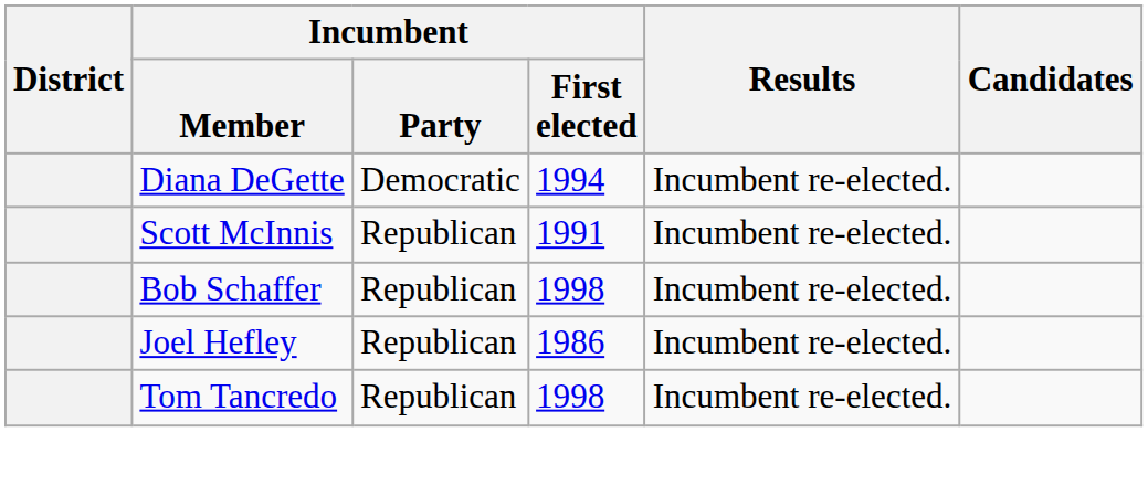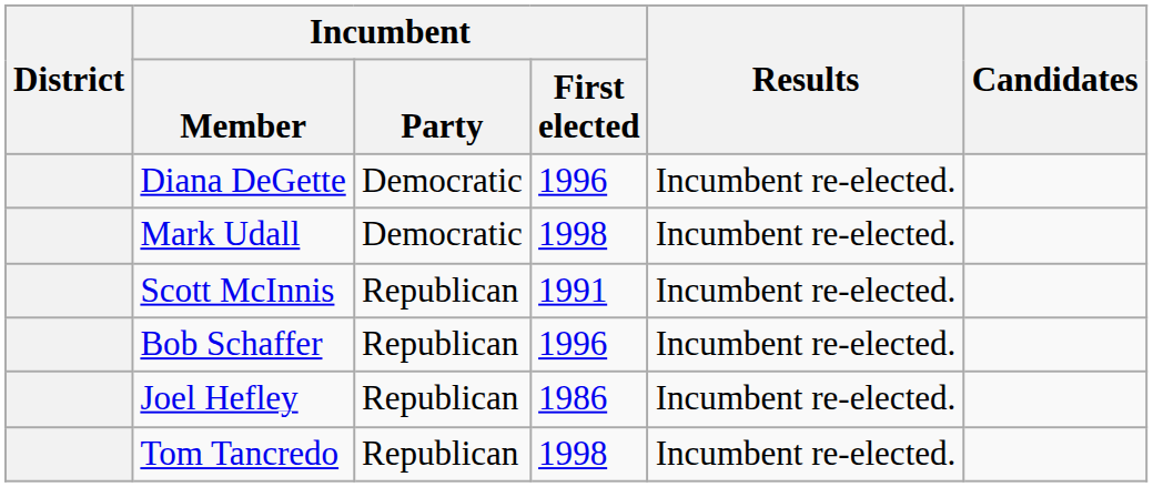 <table class="wikitable sortable">
 <tr>
 <th rowspan=2>District</th>
 <th colspan=3>Incumbent</th>
 <th rowspan=2>Results</th>
 <th rowspan=2 class="unsortable">Candidates</th>
 </tr>
 <tr valign=bottom>
 <th>Member</th>
 <th>Party</th>
 <th>First<br>elected</th>
 </tr>
 <tr>
 <th></th>
 <td><a href='#'>Diana DeGette</a></td>
 <td>Democratic</td>
-<td><a href='#'>1994</a></td>
+<td><a href='#'>1996</a></td>
+<td>Incumbent re-elected.</td>
+<td nowrap></td>
+</tr>
+<tr>
+<th></th>
+<td><a href='#'>Mark Udall</a></td>
+<td>Democratic</td>
+<td><a href='#'>1998</a></td>
 <td>Incumbent re-elected.</td>
 <td nowrap></td>
 </tr>
 <tr>
 <th></th>
 <td><a href='#'>Scott McInnis</a></td>
 <td>Republican</td>
 <td><a href='#'>1991</a></td>
 <td>Incumbent re-elected.</td>
 <td nowrap></td>
 </tr>
 <tr>
 <th></th>
 <td><a href='#'>Bob Schaffer</a></td>
 <td>Republican</td>
-<td><a href='#'>1998</a></td>
+<td><a href='#'>1996</a></td>
 <td>Incumbent re-elected.</td>
 <td nowrap></td>
 </tr>
 <tr>
 <th></th>
 <td><a href='#'>Joel Hefley</a></td>
 <td>Republican</td>
 <td><a href='#'>1986</a></td>
 <td>Incumbent re-elected.</td>
 <td nowrap></td>
 </tr>
 <tr>
 <th></th>
 <td><a href='#'>Tom Tancredo</a></td>
 <td>Republican</td>
 <td><a href='#'>1998</a></td>
 <td>Incumbent re-elected.</td>
 <td nowrap></td>
 </tr>
 </table>
